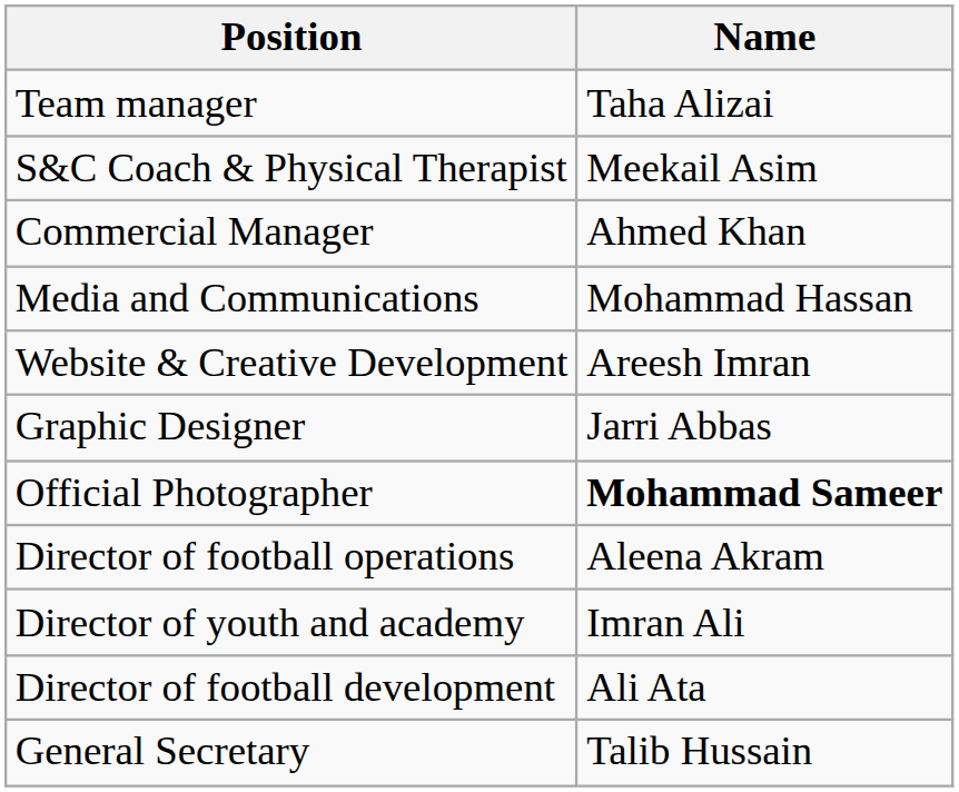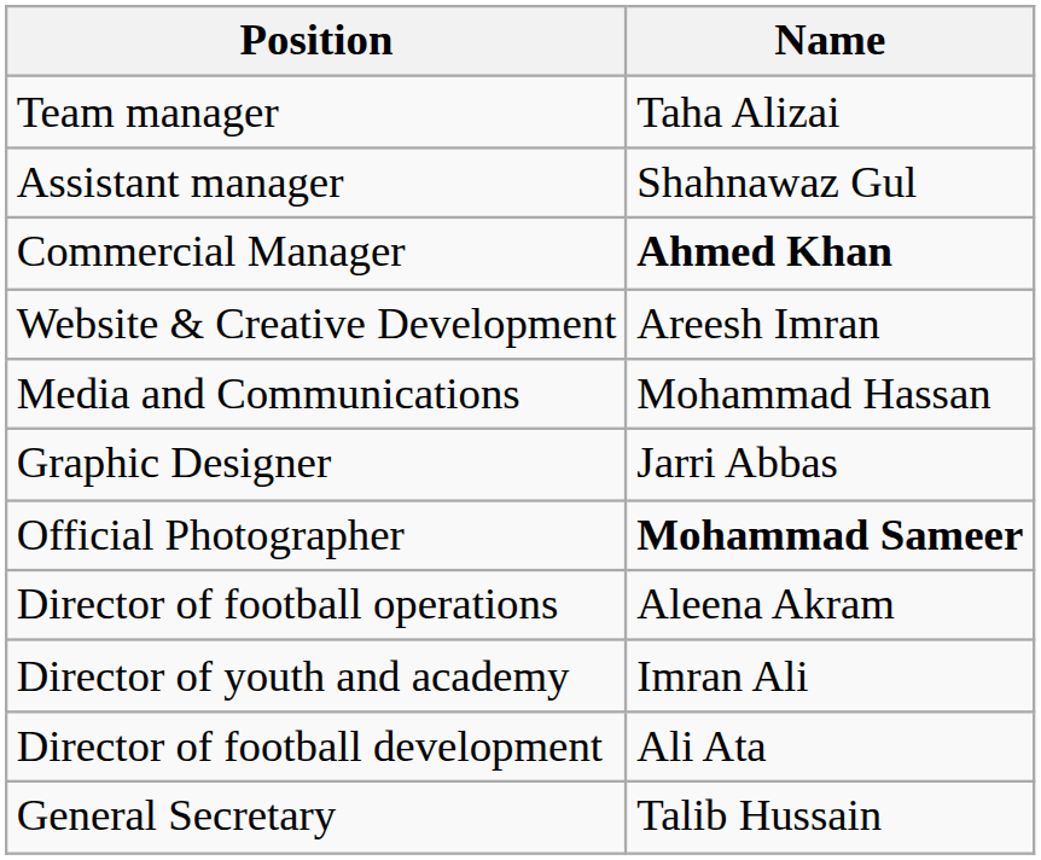 <table class="wikitable">
 <tr>
 <th>Position</th>
 <th>Name</th>
 </tr>
 <tr>
 <td>Team manager</td>
 <td> Taha Alizai</td>
 </tr>
 <tr>
-<td>S&C Coach & Physical Therapist</td>
-<td> Meekail Asim</td>
+<td>Assistant manager</td>
+<td> Shahnawaz Gul</td>
 </tr>
 <tr>
 <td>Commercial Manager</td>
-<td> Ahmed Khan</td>
+<td><strong> Ahmed Khan</strong></td>
+</tr>
+<tr>
+<td>Website & Creative Development</td>
+<td> Areesh Imran</td>
 </tr>
 <tr>
 <td>Media and Communications</td>
 <td> Mohammad Hassan</td>
-</tr>
-<tr>
-<td>Website & Creative Development</td>
-<td> Areesh Imran</td>
 </tr>
 <tr>
 <td>Graphic Designer</td>
 <td> Jarri Abbas</td>
 </tr>
 <tr>
 <td>Official Photographer</td>
 <td><strong> Mohammad Sameer</strong></td>
 </tr>
 <tr>
 <td>Director of football operations</td>
 <td> Aleena Akram</td>
 </tr>
 <tr>
 <td>Director of youth and academy</td>
 <td> Imran Ali</td>
 </tr>
 <tr>
 <td>Director of football development</td>
 <td> Ali Ata</td>
 </tr>
 <tr>
 <td>General Secretary</td>
 <td> Talib Hussain</td>
 </tr>
 </table>
